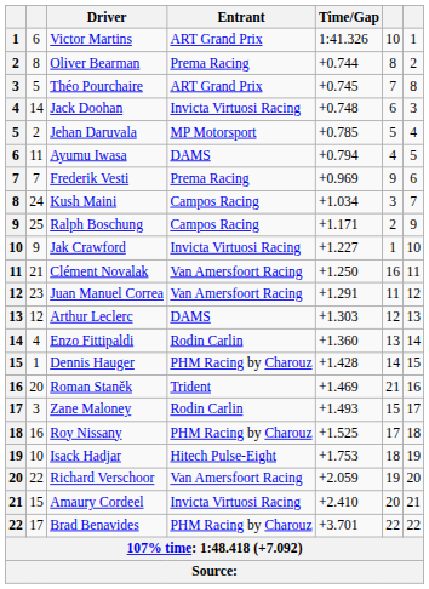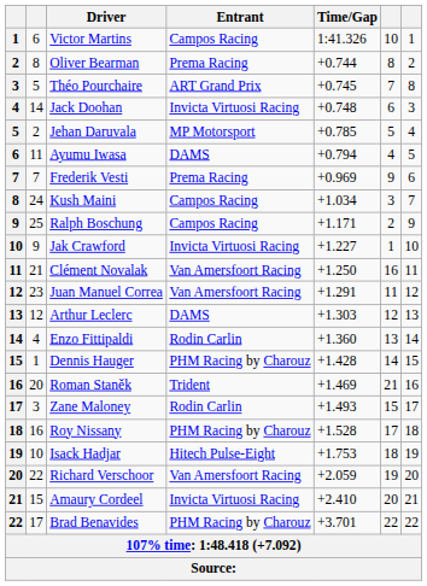 <table class="wikitable" style="font-size:85%">
 <tr>
 <th scope="col"></th>
 <th scope="col"></th>
 <th scope="col">Driver</th>
 <th scope="col">Entrant</th>
 <th scope="col">Time/Gap</th>
 <th scope="col"></th>
 <th scope="col"></th>
 </tr>
 <tr>
 <th>1</th>
 <td align="center">6</td>
 <td> <a href='#'>Victor Martins</a></td>
-<td><a href='#'>ART Grand Prix</a></td>
+<td><a href='#'>Campos Racing</a></td>
 <td>1:41.326</td>
 <td align=center>10</td>
 <td align=center>1</td>
 </tr>
 <tr>
 <th>2</th>
 <td align="center">8</td>
 <td nowrap=""> <a href='#'>Oliver Bearman</a></td>
 <td><a href='#'>Prema Racing</a></td>
 <td>+0.744</td>
 <td align=center>8</td>
 <td align=center>2</td>
 </tr>
 <tr>
 <th>3</th>
 <td align="center">5</td>
 <td> <a href='#'>Théo Pourchaire</a></td>
 <td><a href='#'>ART Grand Prix</a></td>
 <td>+0.745</td>
 <td align=center>7</td>
 <td align=center>8</td>
 </tr>
 <tr>
 <th>4</th>
 <td align="center">14</td>
 <td> <a href='#'>Jack Doohan</a></td>
 <td><a href='#'>Invicta Virtuosi Racing</a></td>
 <td>+0.748</td>
 <td align=center>6</td>
 <td align=center>3</td>
 </tr>
 <tr>
 <th>5</th>
 <td align="center">2</td>
 <td> <a href='#'>Jehan Daruvala</a></td>
 <td><a href='#'>MP Motorsport</a></td>
 <td>+0.785</td>
 <td align=center>5</td>
 <td align=center>4</td>
 </tr>
 <tr>
 <th>6</th>
 <td align="center">11</td>
 <td> <a href='#'>Ayumu Iwasa</a></td>
 <td><a href='#'>DAMS</a></td>
 <td>+0.794</td>
 <td align=center>4</td>
 <td align=center>5</td>
 </tr>
 <tr>
 <th>7</th>
 <td align="center">7</td>
 <td> <a href='#'>Frederik Vesti</a></td>
 <td><a href='#'>Prema Racing</a></td>
 <td>+0.969</td>
 <td align=center>9</td>
 <td align=center>6</td>
 </tr>
 <tr>
 <th>8</th>
 <td align="center">24</td>
 <td> <a href='#'>Kush Maini</a></td>
 <td><a href='#'>Campos Racing</a></td>
 <td>+1.034</td>
 <td align=center>3</td>
 <td align=center>7</td>
 </tr>
 <tr>
 <th>9</th>
 <td align="center">25</td>
 <td> <a href='#'>Ralph Boschung</a></td>
 <td><a href='#'>Campos Racing</a></td>
 <td>+1.171</td>
 <td align=center>2</td>
 <td align=center>9</td>
 </tr>
 <tr>
 <th>10</th>
 <td align="center">9</td>
 <td> <a href='#'>Jak Crawford</a></td>
 <td><a href='#'>Invicta Virtuosi Racing</a></td>
 <td>+1.227</td>
 <td align=center>1</td>
 <td align=center>10</td>
 </tr>
 <tr>
 <th>11</th>
 <td align="center">21</td>
 <td> <a href='#'>Clément Novalak</a></td>
 <td><a href='#'>Van Amersfoort Racing</a></td>
 <td>+1.250</td>
 <td align=center>16</td>
 <td align=center>11</td>
 </tr>
 <tr>
 <th>12</th>
 <td align="center">23</td>
 <td> <a href='#'>Juan Manuel Correa</a></td>
 <td><a href='#'>Van Amersfoort Racing</a></td>
 <td>+1.291</td>
 <td align=center>11</td>
 <td align=center>12</td>
 </tr>
 <tr>
 <th>13</th>
 <td align="center">12</td>
 <td> <a href='#'>Arthur Leclerc</a></td>
 <td><a href='#'>DAMS</a></td>
 <td>+1.303</td>
 <td align=center>12</td>
 <td align=center>13</td>
 </tr>
 <tr>
 <th>14</th>
 <td align="center">4</td>
 <td> <a href='#'>Enzo Fittipaldi</a></td>
 <td><a href='#'>Rodin Carlin</a></td>
 <td>+1.360</td>
 <td align=center>13</td>
 <td align=center>14</td>
 </tr>
 <tr>
 <th>15</th>
 <td align="center">1</td>
 <td> <a href='#'>Dennis Hauger</a></td>
 <td><a href='#'>PHM Racing</a> by <a href='#'>Charouz</a></td>
 <td>+1.428</td>
 <td align=center>14</td>
 <td align=center>15</td>
 </tr>
 <tr>
 <th>16</th>
 <td align="center">20</td>
 <td> <a href='#'>Roman Staněk</a></td>
 <td><a href='#'>Trident</a></td>
 <td>+1.469</td>
 <td align=center>21</td>
 <td align=center>16</td>
 </tr>
 <tr>
 <th>17</th>
 <td align="center">3</td>
 <td> <a href='#'>Zane Maloney</a></td>
 <td><a href='#'>Rodin Carlin</a></td>
 <td>+1.493</td>
 <td align=center>15</td>
 <td align=center>17</td>
 </tr>
 <tr>
 <th>18</th>
 <td align="center">16</td>
 <td> <a href='#'>Roy Nissany</a></td>
 <td><a href='#'>PHM Racing</a> by <a href='#'>Charouz</a></td>
-<td>+1.525</td>
+<td>+1.528</td>
 <td align=center>17</td>
 <td align=center>18</td>
 </tr>
 <tr>
 <th>19</th>
 <td align="center">10</td>
 <td> <a href='#'>Isack Hadjar</a></td>
 <td><a href='#'>Hitech Pulse-Eight</a></td>
 <td>+1.753</td>
 <td align=center>18</td>
 <td align=center>19</td>
 </tr>
 <tr>
 <th>20</th>
 <td align="center">22</td>
 <td> <a href='#'>Richard Verschoor</a></td>
 <td><a href='#'>Van Amersfoort Racing</a></td>
 <td>+2.059</td>
 <td align=center>19</td>
 <td align=center>20</td>
 </tr>
 <tr>
 <th>21</th>
 <td align="center">15</td>
 <td> <a href='#'>Amaury Cordeel</a></td>
 <td><a href='#'>Invicta Virtuosi Racing</a></td>
 <td>+2.410</td>
 <td align=center>20</td>
 <td align=center>21</td>
 </tr>
 <tr>
 <th>22</th>
 <td align="center">17</td>
 <td> <a href='#'>Brad Benavides</a></td>
 <td><a href='#'>PHM Racing</a> by <a href='#'>Charouz</a></td>
 <td>+3.701</td>
 <td align=center>22</td>
 <td align=center>22</td>
 </tr>
 <tr>
 <th colspan="8"><a href='#'>107% time</a>: 1:48.418 (+7.092)</th>
 </tr>
 <tr>
 <th colspan="8">Source:</th>
 </tr>
 </table>
